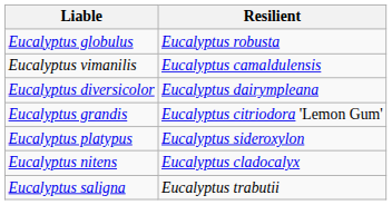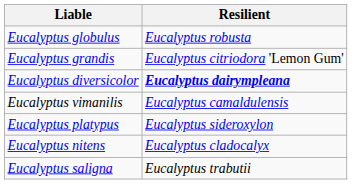 <table class="wikitable">
 <tr>
 <th>Liable</th>
 <th>Resilient</th>
 </tr>
 <tr>
 <td><em><a href='#'>Eucalyptus globulus</a></em></td>
 <td><em><a href='#'>Eucalyptus robusta</a></em></td>
 </tr>
 <tr>
-<td><em>Eucalyptus vimanilis</em></td>
-<td><em><a href='#'>Eucalyptus camaldulensis</a></em></td>
+<td><em><a href='#'>Eucalyptus grandis</a></em></td>
+<td><em><a href='#'>Eucalyptus citriodora</a></em> 'Lemon Gum'</td>
 </tr>
 <tr>
 <td><em><a href='#'>Eucalyptus diversicolor</a></em></td>
-<td><em><a href='#'>Eucalyptus dairympleana</a></em></td>
+<td><strong><em><a href='#'>Eucalyptus dairympleana</a></em></strong></td>
 </tr>
 <tr>
-<td><em><a href='#'>Eucalyptus grandis</a></em></td>
-<td><em><a href='#'>Eucalyptus citriodora</a></em> 'Lemon Gum'</td>
+<td><em>Eucalyptus vimanilis</em></td>
+<td><em><a href='#'>Eucalyptus camaldulensis</a></em></td>
 </tr>
 <tr>
 <td><em><a href='#'>Eucalyptus platypus</a></em></td>
 <td><em><a href='#'>Eucalyptus sideroxylon</a></em></td>
 </tr>
 <tr>
 <td><em><a href='#'>Eucalyptus nitens</a></em></td>
 <td><em><a href='#'>Eucalyptus cladocalyx</a></em></td>
 </tr>
 <tr>
 <td><em><a href='#'>Eucalyptus saligna</a></em></td>
 <td><em>Eucalyptus trabutii</em></td>
 </tr>
 </table>
